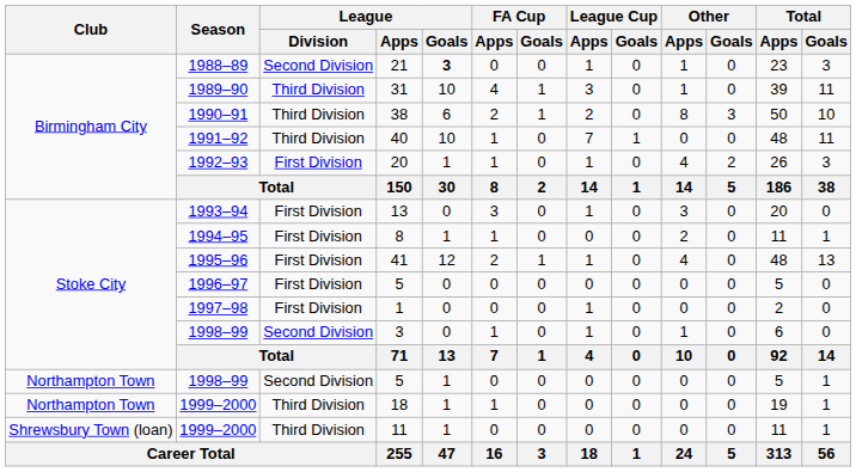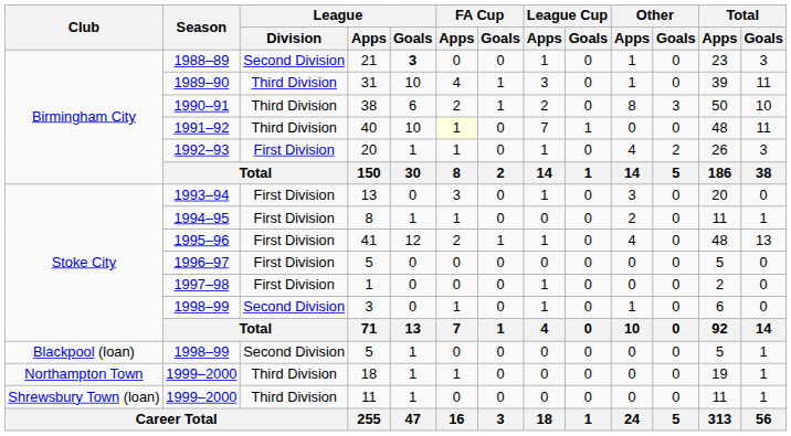 <table class="wikitable" style="text-align:center">
 <tr>
 <th rowspan="2">Club</th>
 <th rowspan="2">Season</th>
 <th colspan="3">League</th>
 <th colspan="2">FA Cup</th>
 <th colspan="2">League Cup</th>
 <th colspan="2">Other</th>
 <th colspan="2">Total</th>
 </tr>
 <tr>
 <th>Division</th>
 <th>Apps</th>
 <th>Goals</th>
 <th>Apps</th>
 <th>Goals</th>
 <th>Apps</th>
 <th>Goals</th>
 <th>Apps</th>
 <th>Goals</th>
 <th>Apps</th>
 <th>Goals</th>
 </tr>
 <tr>
 <td rowspan="6"><a href='#'>Birmingham City</a></td>
 <td><a href='#'>1988–89</a></td>
 <td><a href='#'>Second Division</a></td>
 <td>21</td>
 <td><strong>3</strong></td>
 <td>0</td>
 <td>0</td>
 <td>1</td>
 <td>0</td>
 <td>1</td>
 <td>0</td>
 <td>23</td>
 <td>3</td>
 </tr>
 <tr>
 <td><a href='#'>1989–90</a></td>
 <td><a href='#'>Third Division</a></td>
 <td>31</td>
 <td>10</td>
 <td>4</td>
 <td>1</td>
 <td>3</td>
 <td>0</td>
 <td>1</td>
 <td>0</td>
 <td>39</td>
 <td>11</td>
 </tr>
 <tr>
 <td><a href='#'>1990–91</a></td>
 <td>Third Division</td>
 <td>38</td>
 <td>6</td>
 <td>2</td>
 <td>1</td>
 <td>2</td>
 <td>0</td>
 <td>8</td>
 <td>3</td>
 <td>50</td>
 <td>10</td>
 </tr>
 <tr>
 <td><a href='#'>1991–92</a></td>
 <td>Third Division</td>
 <td>40</td>
 <td>10</td>
-<td>1</td>
+<td style="background: lightyellow;">1</td>
 <td>0</td>
 <td>7</td>
 <td>1</td>
 <td>0</td>
 <td>0</td>
 <td>48</td>
 <td>11</td>
 </tr>
 <tr>
 <td><a href='#'>1992–93</a></td>
 <td><a href='#'>First Division</a></td>
 <td>20</td>
 <td>1</td>
 <td>1</td>
 <td>0</td>
 <td>1</td>
 <td>0</td>
 <td>4</td>
 <td>2</td>
 <td>26</td>
 <td>3</td>
 </tr>
 <tr>
 <th colspan="2">Total</th>
 <th>150</th>
 <th>30</th>
 <th>8</th>
 <th>2</th>
 <th>14</th>
 <th>1</th>
 <th>14</th>
 <th>5</th>
 <th>186</th>
 <th>38</th>
 </tr>
 <tr>
 <td rowspan="7"><a href='#'>Stoke City</a></td>
 <td><a href='#'>1993–94</a></td>
 <td>First Division</td>
 <td>13</td>
 <td>0</td>
 <td>3</td>
 <td>0</td>
 <td>1</td>
 <td>0</td>
 <td>3</td>
 <td>0</td>
 <td>20</td>
 <td>0</td>
 </tr>
 <tr>
 <td><a href='#'>1994–95</a></td>
 <td>First Division</td>
 <td>8</td>
 <td>1</td>
 <td>1</td>
 <td>0</td>
 <td>0</td>
 <td>0</td>
 <td>2</td>
 <td>0</td>
 <td>11</td>
 <td>1</td>
 </tr>
 <tr>
 <td><a href='#'>1995–96</a></td>
 <td>First Division</td>
 <td>41</td>
 <td>12</td>
 <td>2</td>
 <td>1</td>
 <td>1</td>
 <td>0</td>
 <td>4</td>
 <td>0</td>
 <td>48</td>
 <td>13</td>
 </tr>
 <tr>
 <td><a href='#'>1996–97</a></td>
 <td>First Division</td>
 <td>5</td>
 <td>0</td>
 <td>0</td>
 <td>0</td>
 <td>0</td>
 <td>0</td>
 <td>0</td>
 <td>0</td>
 <td>5</td>
 <td>0</td>
 </tr>
 <tr>
 <td><a href='#'>1997–98</a></td>
 <td>First Division</td>
 <td>1</td>
 <td>0</td>
 <td>0</td>
 <td>0</td>
 <td>1</td>
 <td>0</td>
 <td>0</td>
 <td>0</td>
 <td>2</td>
 <td>0</td>
 </tr>
 <tr>
 <td><a href='#'>1998–99</a></td>
 <td><a href='#'>Second Division</a></td>
 <td>3</td>
 <td>0</td>
 <td>1</td>
 <td>0</td>
 <td>1</td>
 <td>0</td>
 <td>1</td>
 <td>0</td>
 <td>6</td>
 <td>0</td>
 </tr>
 <tr>
 <th colspan="2">Total</th>
 <th>71</th>
 <th>13</th>
 <th>7</th>
 <th>1</th>
 <th>4</th>
 <th>0</th>
 <th>10</th>
 <th>0</th>
 <th>92</th>
 <th>14</th>
 </tr>
 <tr>
-<td><a href='#'>Northampton Town</a></td>
+<td><a href='#'>Blackpool</a> (loan)</td>
 <td><a href='#'>1998–99</a></td>
 <td>Second Division</td>
 <td>5</td>
 <td>1</td>
 <td>0</td>
 <td>0</td>
 <td>0</td>
 <td>0</td>
 <td>0</td>
 <td>0</td>
 <td>5</td>
 <td>1</td>
 </tr>
 <tr>
 <td><a href='#'>Northampton Town</a></td>
 <td><a href='#'>1999–2000</a></td>
 <td>Third Division</td>
 <td>18</td>
 <td>1</td>
 <td>1</td>
 <td>0</td>
 <td>0</td>
 <td>0</td>
 <td>0</td>
 <td>0</td>
 <td>19</td>
 <td>1</td>
 </tr>
 <tr>
 <td><a href='#'>Shrewsbury Town</a> (loan)</td>
 <td><a href='#'>1999–2000</a></td>
 <td>Third Division</td>
 <td>11</td>
 <td>1</td>
 <td>0</td>
 <td>0</td>
 <td>0</td>
 <td>0</td>
 <td>0</td>
 <td>0</td>
 <td>11</td>
 <td>1</td>
 </tr>
 <tr>
 <th colspan="3">Career Total</th>
 <th>255</th>
 <th>47</th>
 <th>16</th>
 <th>3</th>
 <th>18</th>
 <th>1</th>
 <th>24</th>
 <th>5</th>
 <th>313</th>
 <th>56</th>
 </tr>
 </table>
